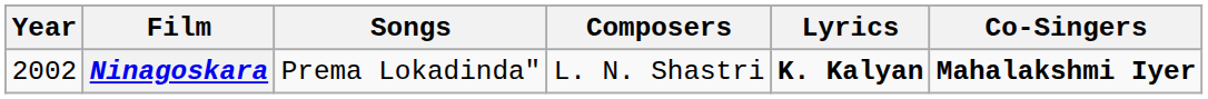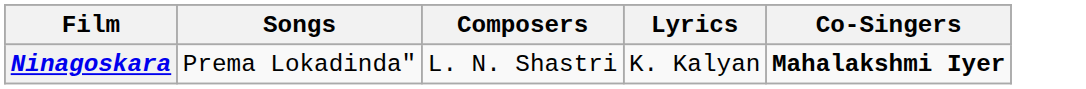 <table class="wikitable sortable">
 <tr>
-<th>Year</th>
 <th>Film</th>
 <th>Songs</th>
 <th>Composers</th>
 <th>Lyrics</th>
 <th>Co-Singers</th>
 </tr>
 <tr>
-<td>2002</td>
 <th><em><a href='#'>Ninagoskara</a></em></th>
 <td>Prema Lokadinda"</td>
 <td>L. N. Shastri</td>
-<td><strong>K. Kalyan</strong></td>
+<td>K. Kalyan</td>
 <td><strong>Mahalakshmi Iyer</strong></td>
 </tr>
 </table>
